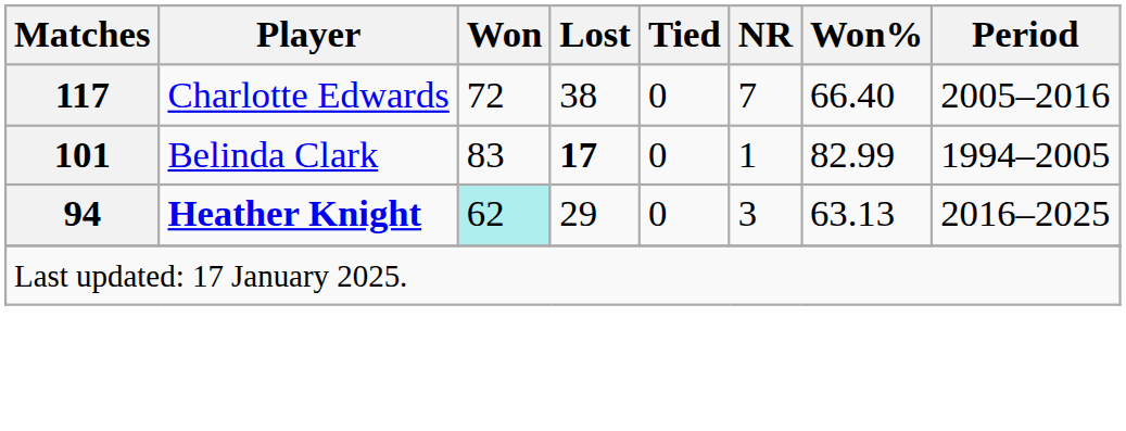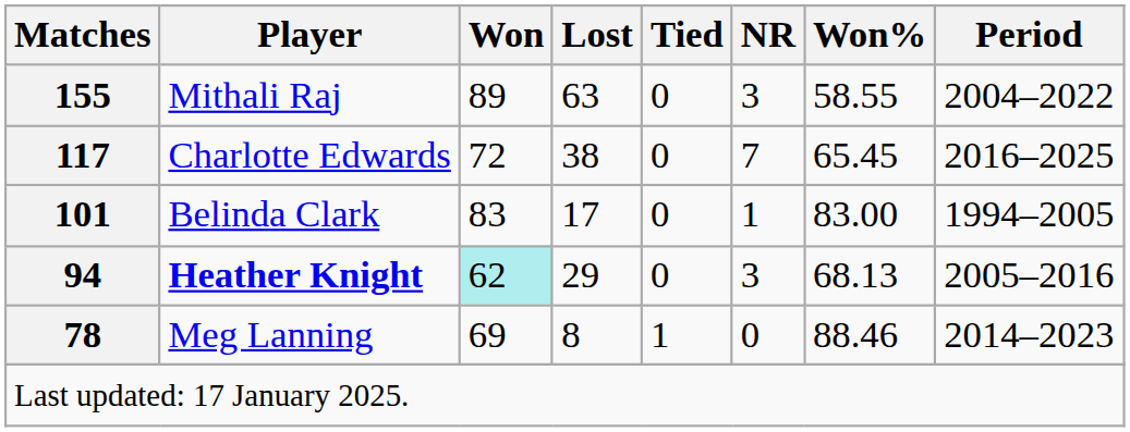 <table class="wikitable sortable defaultcenter col2left">
 <tr>
 <th scope="col">Matches</th>
 <th scope="col" class=unsortable>Player</th>
 <th scope="col">Won</th>
 <th scope="col">Lost</th>
 <th scope="col">Tied</th>
 <th scope="col">NR</th>
 <th scope="col">Won%</th>
 <th scope="col" class=unsortable>Period</th>
 </tr>
 <tr>
+<th scope="row">155</th>
+<td> <a href='#'>Mithali Raj</a></td>
+<td>89</td>
+<td>63</td>
+<td>0</td>
+<td>3</td>
+<td>58.55</td>
+<td>2004–2022</td>
+</tr>
+<tr>
 <th scope="row">117</th>
 <td> <a href='#'>Charlotte Edwards</a></td>
 <td>72</td>
 <td>38</td>
 <td>0</td>
 <td>7</td>
-<td>66.40</td>
-<td>2005–2016</td>
+<td>65.45</td>
+<td>2016–2025</td>
 </tr>
 <tr>
 <th scope="row">101</th>
 <td> <a href='#'>Belinda Clark</a></td>
 <td>83</td>
-<td><strong>17</strong></td>
+<td>17</td>
 <td>0</td>
 <td>1</td>
-<td>82.99</td>
+<td>83.00</td>
 <td>1994–2005</td>
 </tr>
 <tr>
 <th scope="row">94</th>
 <td> <strong><a href='#'>Heather Knight</a></strong></td>
 <td style="background: paleturquoise;">62</td>
 <td>29</td>
 <td>0</td>
 <td>3</td>
-<td>63.13</td>
-<td>2016–2025</td>
+<td>68.13</td>
+<td>2005–2016</td>
+</tr>
+<tr>
+<th scope="row">78</th>
+<td> <a href='#'>Meg Lanning</a></td>
+<td>69</td>
+<td>8</td>
+<td>1</td>
+<td>0</td>
+<td>88.46</td>
+<td>2014–2023</td>
 </tr>
 <tr>
 </tr>
 <tr class=sortbottom>
 <td scope="row" colspan="8" style="text-align:left;"><small>Last updated: 17 January 2025.</small></td>
 </tr>
 </table>
